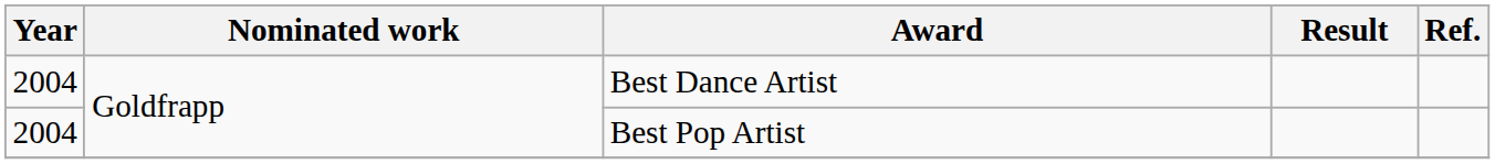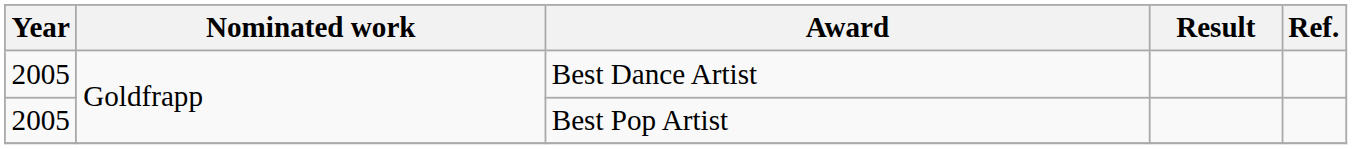 <table class="wikitable">
 <tr>
 <th>Year</th>
 <th width="250">Nominated work</th>
 <th width="325">Award</th>
 <th width="65">Result</th>
 <th>Ref.</th>
 </tr>
 <tr>
-<td align="center">2004</td>
+<td align="center">2005</td>
 <td rowspan=2>Goldfrapp</td>
 <td>Best Dance Artist</td>
 <td></td>
 <td></td>
 </tr>
 <tr>
-<td align="center">2004</td>
+<td align="center">2005</td>
 <td>Best Pop Artist</td>
 <td></td>
 <td align="center"></td>
 </tr>
 <tr>
 </tr>
 </table>
